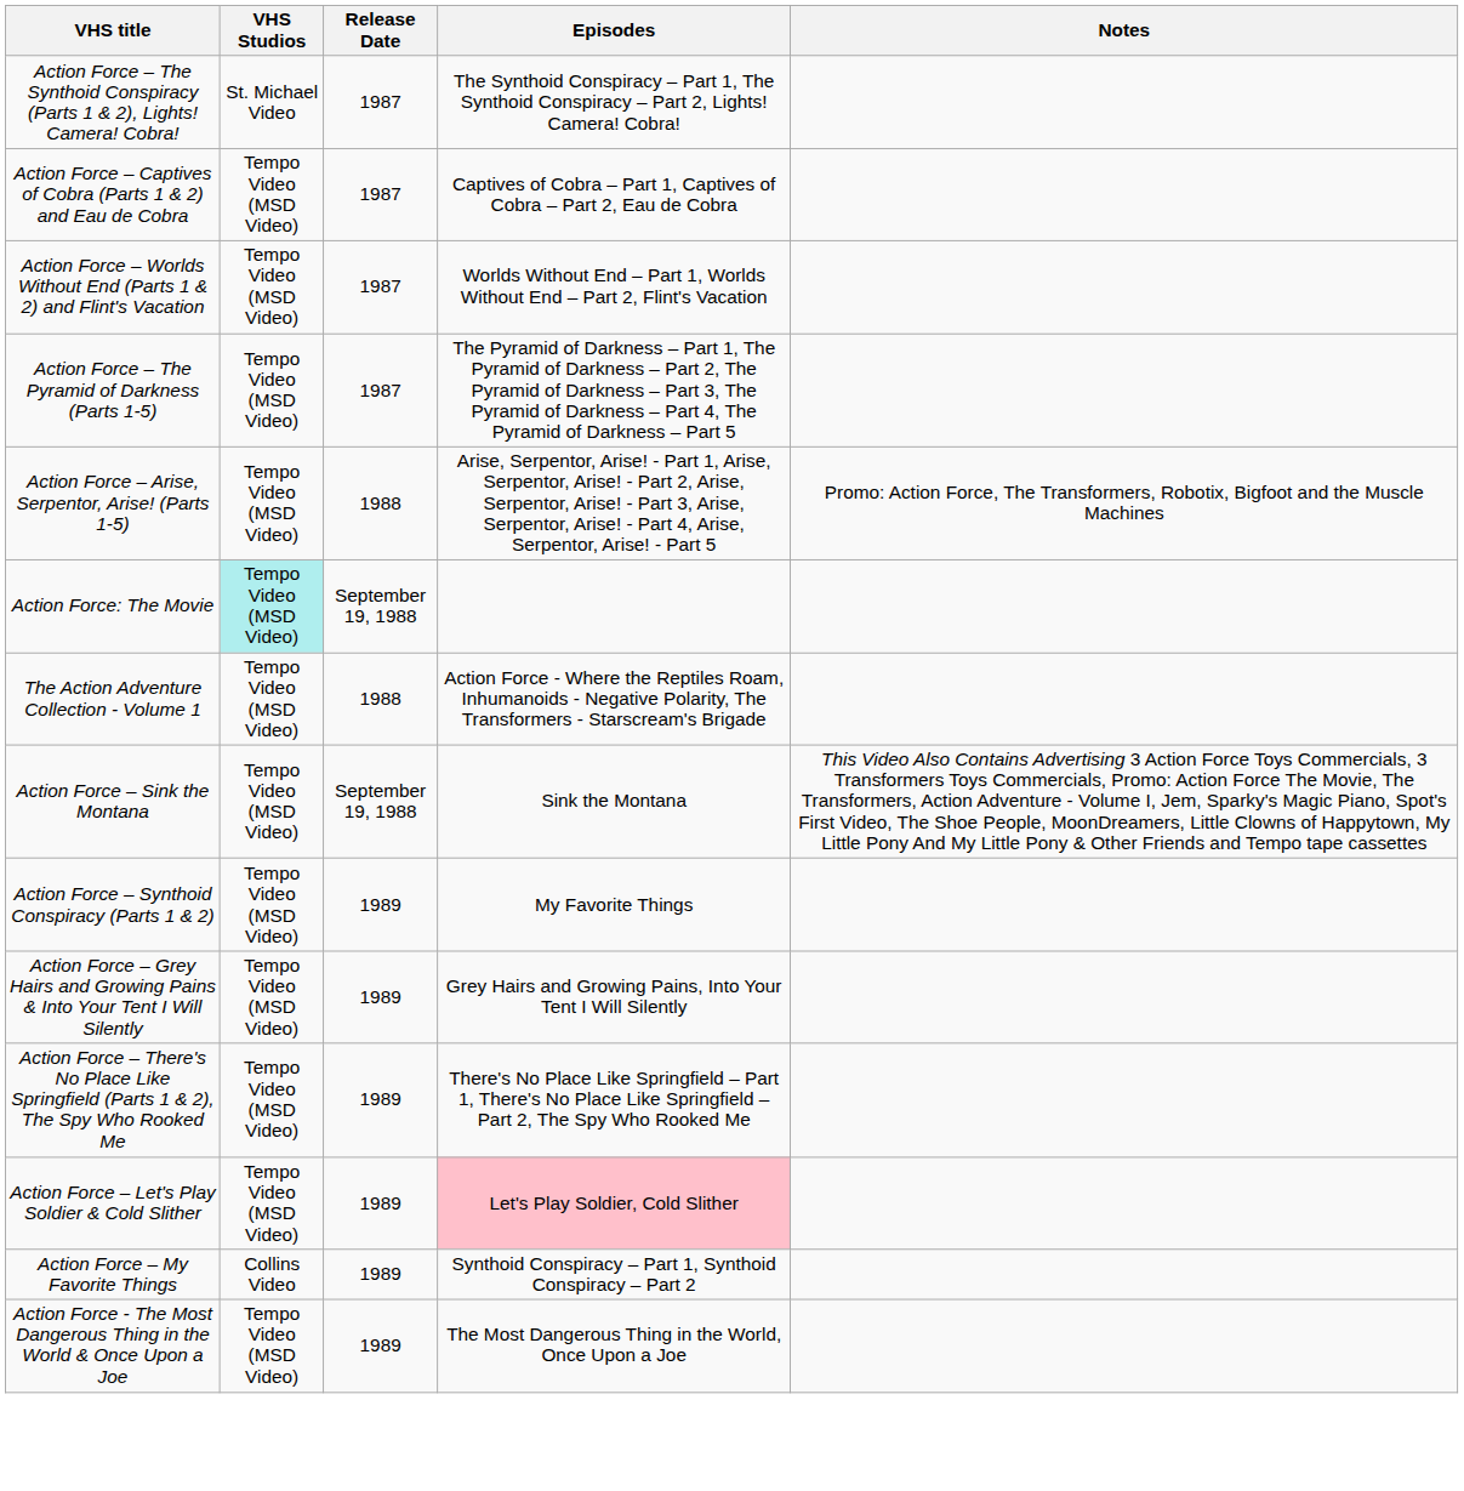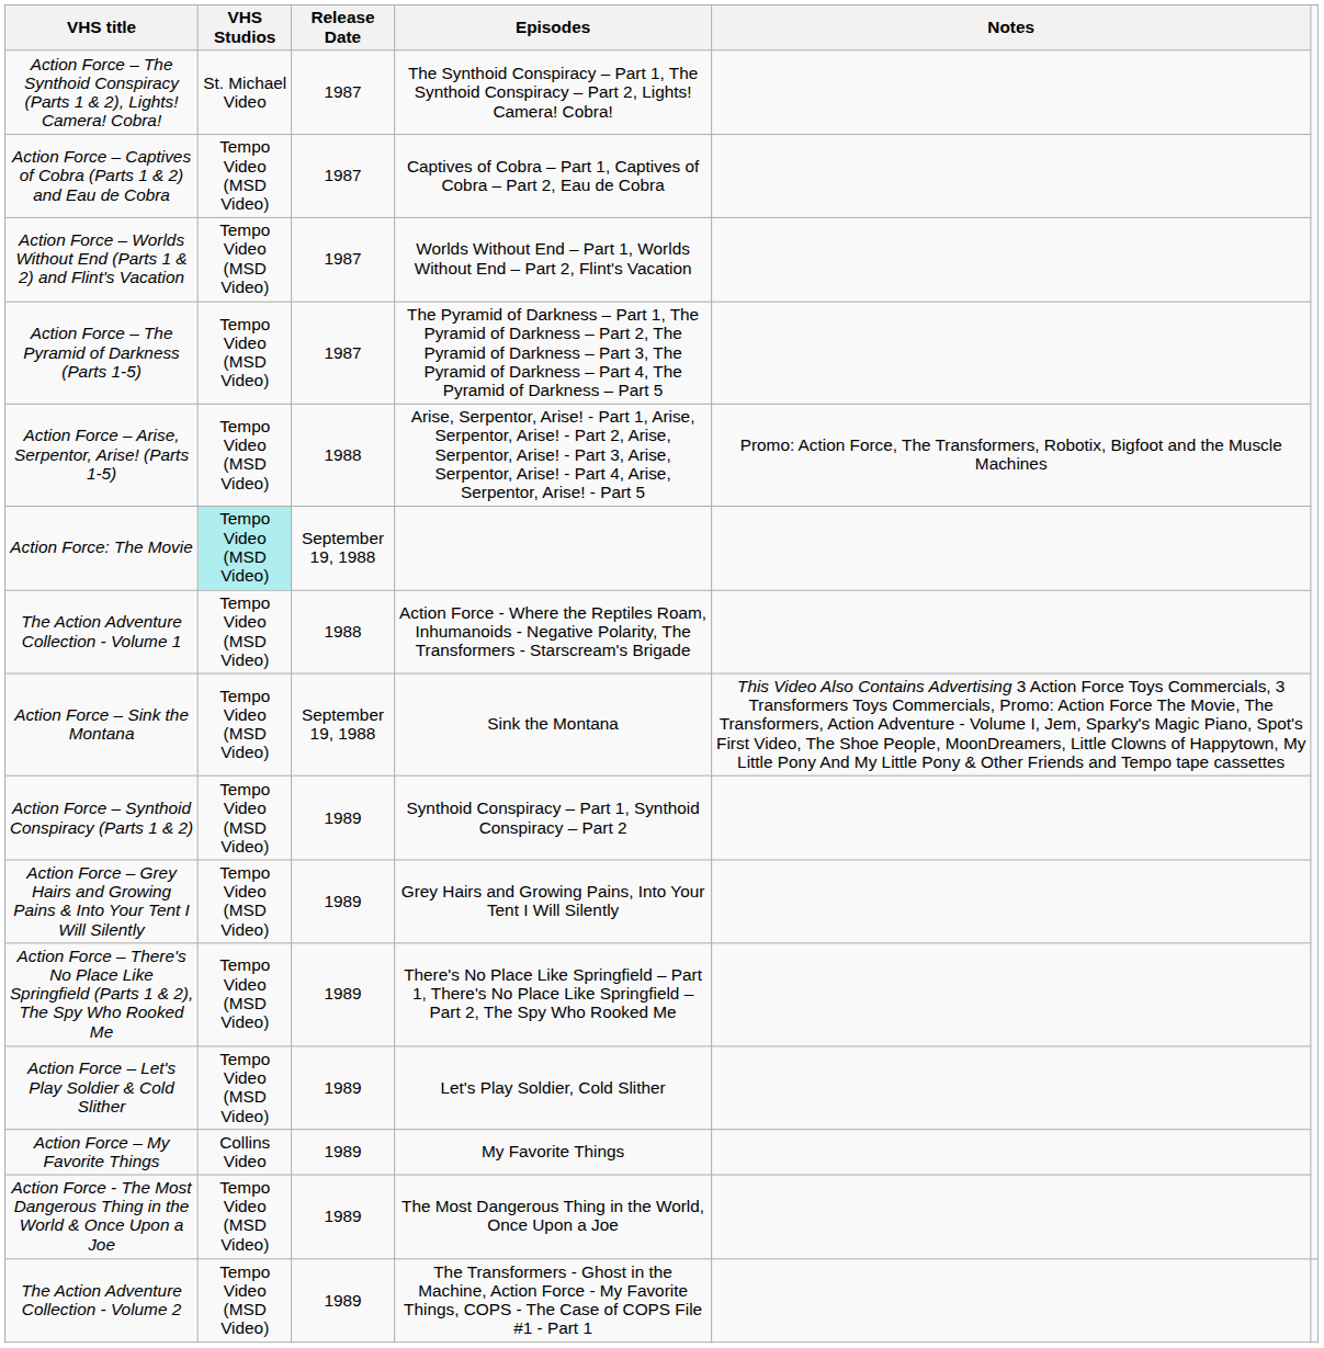 <table class="wikitable plainrowheaders" style="text-align:center">
 <tr>
 <th scope="col">VHS title</th>
 <th scope="col">VHS Studios</th>
 <th scope="col">Release Date</th>
 <th scope="col">Episodes</th>
 <th scope="col">Notes</th>
 </tr>
 <tr>
 <td><em>Action Force – The Synthoid Conspiracy (Parts 1 & 2), Lights! Camera! Cobra!</em></td>
 <td>St. Michael Video</td>
 <td>1987</td>
 <td>The Synthoid Conspiracy – Part 1, The Synthoid Conspiracy – Part 2, Lights! Camera! Cobra!</td>
 <td></td>
 </tr>
 <tr>
 <td><em>Action Force – Captives of Cobra (Parts 1 & 2) and Eau de Cobra</em></td>
 <td>Tempo Video (MSD Video)</td>
 <td>1987</td>
 <td>Captives of Cobra – Part 1, Captives of Cobra – Part 2, Eau de Cobra</td>
 <td></td>
 </tr>
 <tr>
 <td><em>Action Force – Worlds Without End (Parts 1 & 2) and Flint's Vacation</em></td>
 <td>Tempo Video (MSD Video)</td>
 <td>1987</td>
 <td>Worlds Without End – Part 1, Worlds Without End – Part 2, Flint's Vacation</td>
 <td></td>
 </tr>
 <tr>
 <td><em>Action Force – The Pyramid of Darkness (Parts 1-5)</em></td>
 <td>Tempo Video (MSD Video)</td>
 <td>1987</td>
 <td>The Pyramid of Darkness – Part 1, The Pyramid of Darkness – Part 2, The Pyramid of Darkness – Part 3, The Pyramid of Darkness – Part 4, The Pyramid of Darkness – Part 5</td>
 <td></td>
 </tr>
 <tr>
 <td><em>Action Force – Arise, Serpentor, Arise! (Parts 1-5)</em></td>
 <td>Tempo Video (MSD Video)</td>
 <td>1988</td>
 <td>Arise, Serpentor, Arise! - Part 1, Arise, Serpentor, Arise! - Part 2, Arise, Serpentor, Arise! - Part 3, Arise, Serpentor, Arise! - Part 4, Arise, Serpentor, Arise! - Part 5</td>
 <td>Promo: Action Force, The Transformers, Robotix, Bigfoot and the Muscle Machines</td>
 </tr>
 <tr>
 <td><em>Action Force: The Movie</em></td>
 <td style="background: paleturquoise;">Tempo Video (MSD Video)</td>
 <td>September 19, 1988</td>
 <td></td>
 <td></td>
 </tr>
 <tr>
 <td><em>The Action Adventure Collection - Volume 1</em></td>
 <td>Tempo Video (MSD Video)</td>
 <td>1988</td>
 <td>Action Force - Where the Reptiles Roam, Inhumanoids - Negative Polarity, The Transformers - Starscream's Brigade</td>
 <td></td>
 </tr>
 <tr>
 <td><em>Action Force – Sink the Montana</em></td>
 <td>Tempo Video (MSD Video)</td>
 <td>September 19, 1988</td>
 <td>Sink the Montana</td>
 <td><em>This Video Also Contains Advertising</em> 3 Action Force Toys Commercials, 3 Transformers Toys Commercials, Promo: Action Force The Movie, The Transformers, Action Adventure - Volume I, Jem, Sparky's Magic Piano, Spot's First Video, The Shoe People, MoonDreamers, Little Clowns of Happytown, My Little Pony And My Little Pony & Other Friends and Tempo tape cassettes</td>
 </tr>
 <tr>
 <td><em>Action Force – Synthoid Conspiracy (Parts 1 & 2)</em></td>
 <td>Tempo Video (MSD Video)</td>
 <td>1989</td>
-<td>My Favorite Things</td>
+<td>Synthoid Conspiracy – Part 1, Synthoid Conspiracy – Part 2</td>
 <td></td>
 </tr>
 <tr>
 <td><em>Action Force – Grey Hairs and Growing Pains & Into Your Tent I Will Silently</em></td>
 <td>Tempo Video (MSD Video)</td>
 <td>1989</td>
 <td>Grey Hairs and Growing Pains, Into Your Tent I Will Silently</td>
 <td></td>
 </tr>
 <tr>
 <td><em>Action Force – There's No Place Like Springfield (Parts 1 & 2), The Spy Who Rooked Me</em></td>
 <td>Tempo Video (MSD Video)</td>
 <td>1989</td>
 <td>There's No Place Like Springfield – Part 1, There's No Place Like Springfield – Part 2, The Spy Who Rooked Me</td>
 <td></td>
 </tr>
 <tr>
 <td><em>Action Force – Let's Play Soldier & Cold Slither</em></td>
 <td>Tempo Video (MSD Video)</td>
 <td>1989</td>
-<td style="background: pink;">Let's Play Soldier, Cold Slither</td>
+<td>Let's Play Soldier, Cold Slither</td>
 <td></td>
 </tr>
 <tr>
 <td><em>Action Force – My Favorite Things</em></td>
 <td>Collins Video</td>
 <td>1989</td>
-<td>Synthoid Conspiracy – Part 1, Synthoid Conspiracy – Part 2</td>
+<td>My Favorite Things</td>
 <td></td>
 </tr>
 <tr>
 <td><em>Action Force - The Most Dangerous Thing in the World & Once Upon a Joe</em></td>
 <td>Tempo Video (MSD Video)</td>
 <td>1989</td>
 <td>The Most Dangerous Thing in the World, Once Upon a Joe</td>
 <td></td>
 </tr>
+<tr>
+<td><em>The Action Adventure Collection - Volume 2</em></td>
+<td>Tempo Video (MSD Video)</td>
+<td>1989</td>
+<td>The Transformers - Ghost in the Machine, Action Force - My Favorite Things, COPS - The Case of COPS File #1 - Part 1</td>
+<td></td>
+<td></td>
+</tr>
 </table>
